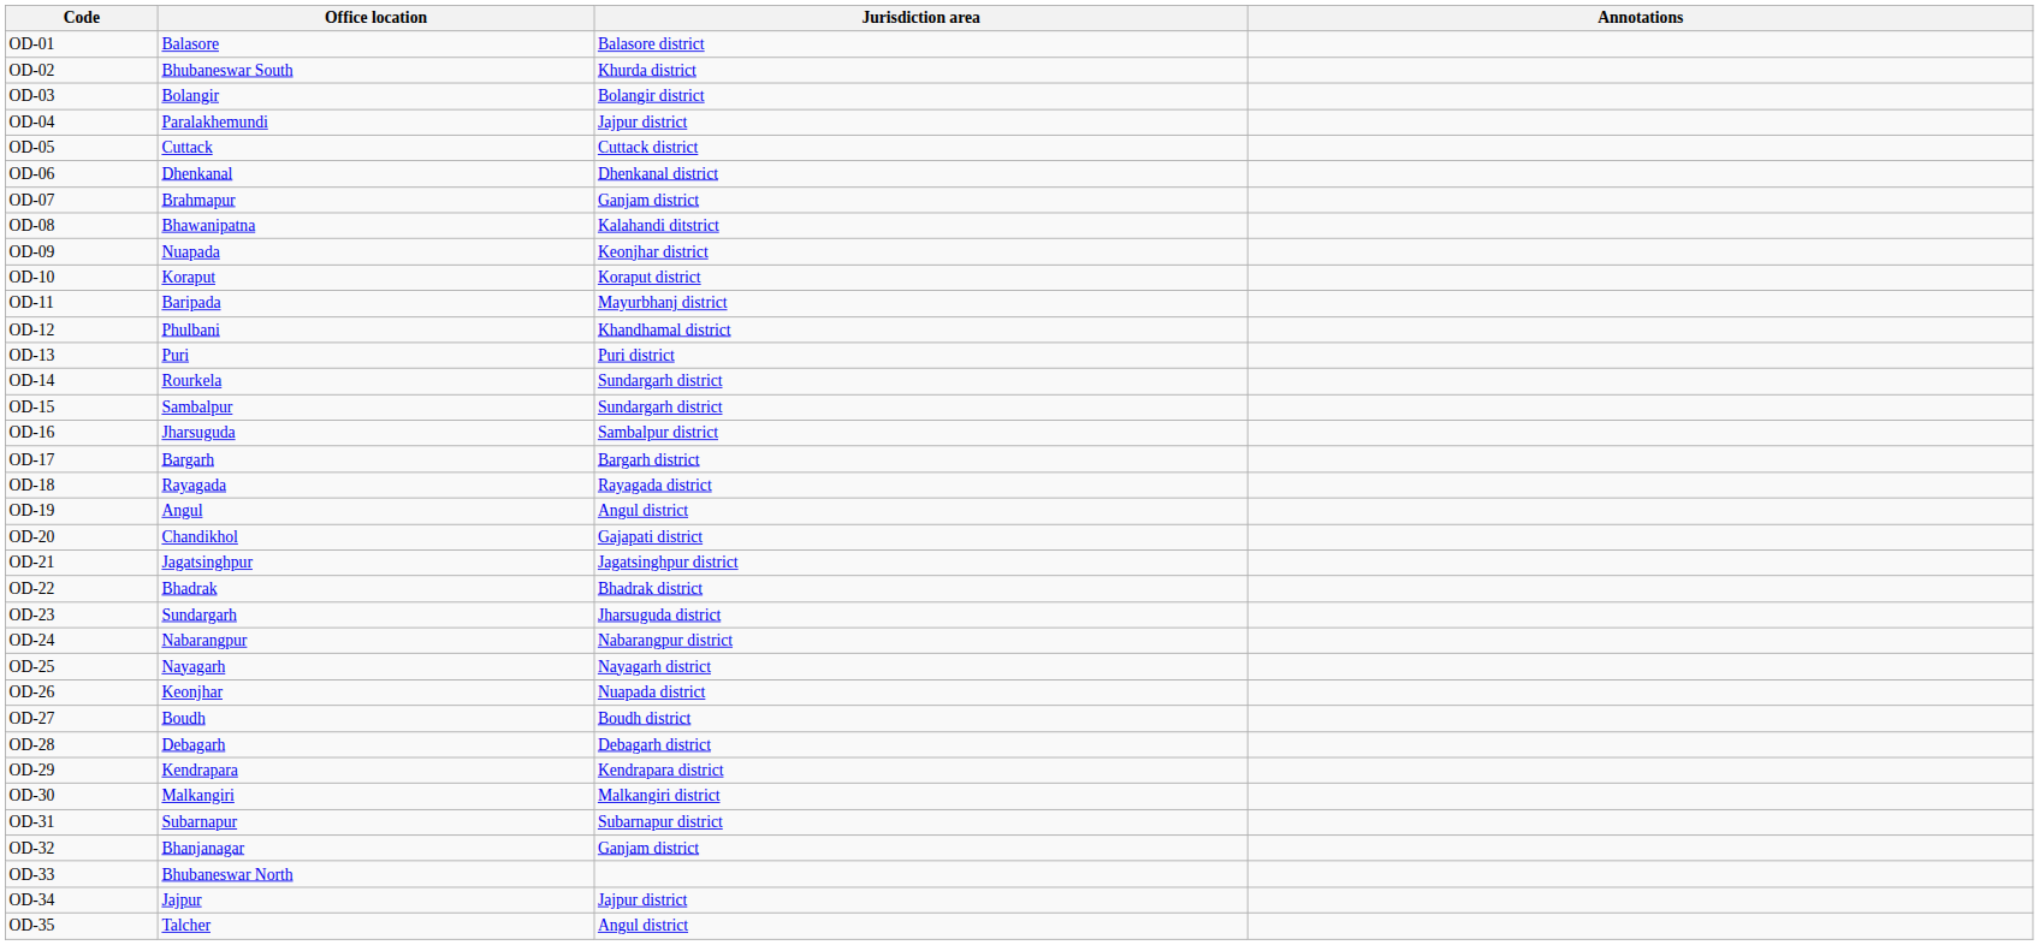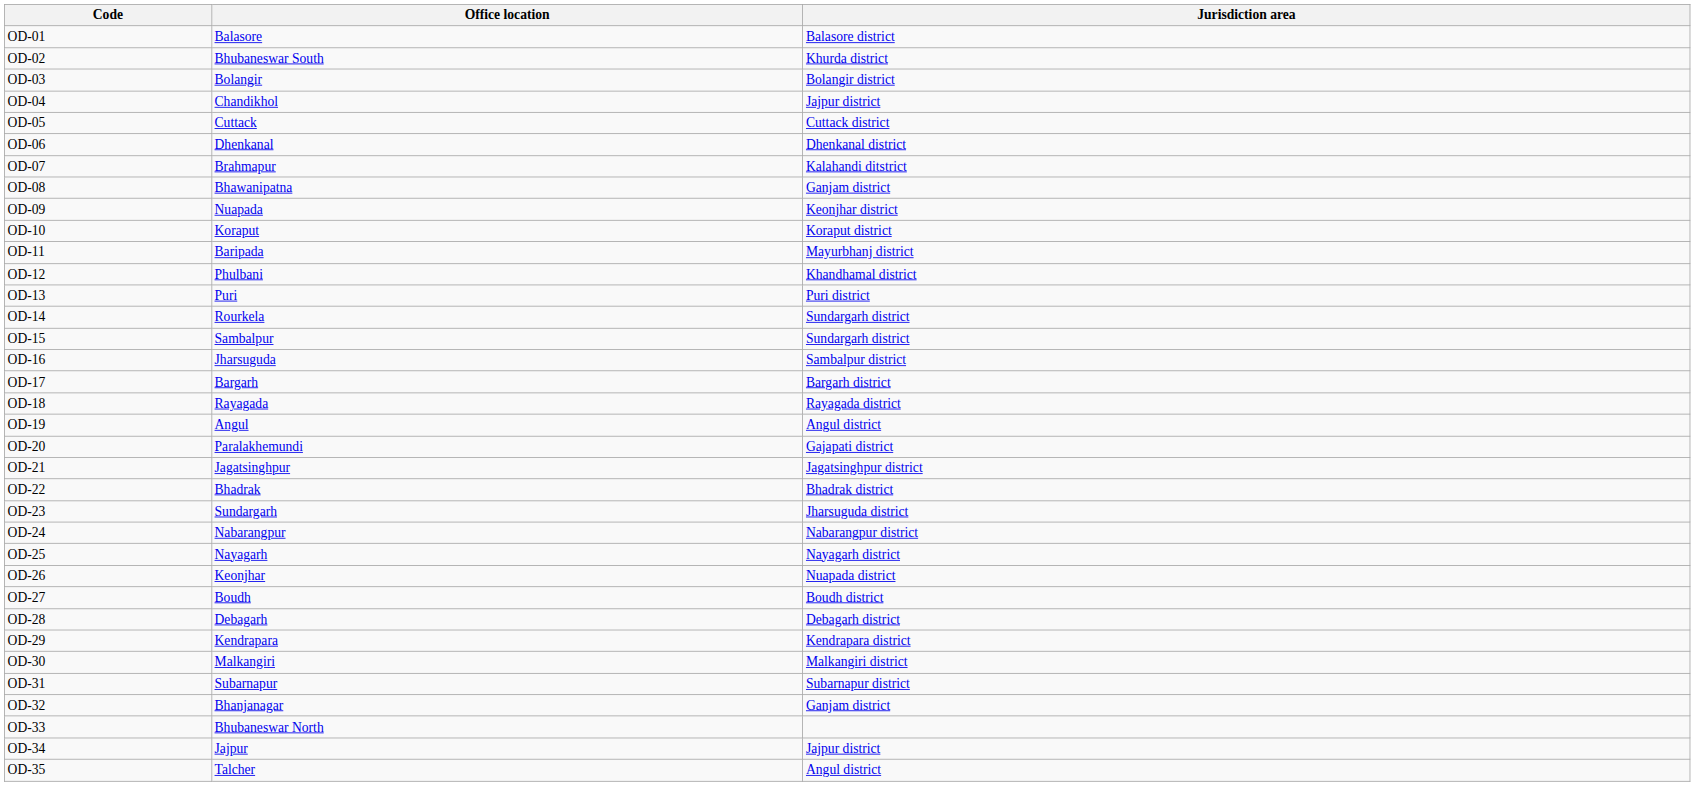 <table class="wikitable sortable" style="width:100%;" border="1" cellspacing="0" cellpadding="3">
 <tr>
 <th scope="col" style="width:7%">Code</th>
 <th scope="col" style="width:20%">Office location</th>
 <th scope="col" style="width:30%">Jurisdiction area</th>
-<th scope="col" style="width:36%" class="unsortable">Annotations</th>
 </tr>
 <tr>
 <td>OD-01</td>
 <td><a href='#'>Balasore</a></td>
 <td><a href='#'>Balasore district</a></td>
-<td></td>
 </tr>
 <tr>
 <td>OD-02</td>
 <td><a href='#'>Bhubaneswar South</a></td>
 <td><a href='#'>Khurda district</a></td>
-<td></td>
 </tr>
 <tr>
 <td>OD-03</td>
 <td><a href='#'>Bolangir</a></td>
 <td><a href='#'>Bolangir district</a></td>
-<td></td>
 </tr>
 <tr>
 <td>OD-04</td>
-<td><a href='#'>Paralakhemundi</a></td>
+<td><a href='#'>Chandikhol</a></td>
 <td><a href='#'>Jajpur district</a></td>
-<td></td>
 </tr>
 <tr>
 <td>OD-05</td>
 <td><a href='#'>Cuttack</a></td>
 <td><a href='#'>Cuttack district</a></td>
-<td></td>
 </tr>
 <tr>
 <td>OD-06</td>
 <td><a href='#'>Dhenkanal</a></td>
 <td><a href='#'>Dhenkanal district</a></td>
-<td></td>
 </tr>
 <tr>
 <td>OD-07</td>
 <td><a href='#'>Brahmapur</a></td>
-<td><a href='#'>Ganjam district</a></td>
-<td></td>
+<td><a href='#'>Kalahandi ditstrict</a></td>
 </tr>
 <tr>
 <td>OD-08</td>
 <td><a href='#'>Bhawanipatna</a></td>
-<td><a href='#'>Kalahandi ditstrict</a></td>
-<td></td>
+<td><a href='#'>Ganjam district</a></td>
 </tr>
 <tr>
 <td>OD-09</td>
 <td><a href='#'>Nuapada</a></td>
 <td><a href='#'>Keonjhar district</a></td>
-<td></td>
 </tr>
 <tr>
 <td>OD-10</td>
 <td><a href='#'>Koraput</a></td>
 <td><a href='#'>Koraput district</a></td>
-<td></td>
 </tr>
 <tr>
 <td>OD-11</td>
 <td><a href='#'>Baripada</a></td>
 <td><a href='#'>Mayurbhanj district</a></td>
-<td></td>
 </tr>
 <tr>
 <td>OD-12</td>
 <td><a href='#'>Phulbani</a></td>
 <td><a href='#'>Khandhamal district</a></td>
-<td></td>
 </tr>
 <tr>
 <td>OD-13</td>
 <td><a href='#'>Puri</a></td>
 <td><a href='#'>Puri district</a></td>
-<td></td>
 </tr>
 <tr>
 <td>OD-14</td>
 <td><a href='#'>Rourkela</a></td>
 <td><a href='#'>Sundargarh district</a></td>
-<td></td>
 </tr>
 <tr>
 <td>OD-15</td>
 <td><a href='#'>Sambalpur</a></td>
 <td><a href='#'>Sundargarh district</a></td>
-<td></td>
 </tr>
 <tr>
 <td>OD-16</td>
 <td><a href='#'>Jharsuguda</a></td>
 <td><a href='#'>Sambalpur district</a></td>
-<td></td>
 </tr>
 <tr>
 <td>OD-17</td>
 <td><a href='#'>Bargarh</a></td>
 <td><a href='#'>Bargarh district</a></td>
-<td></td>
 </tr>
 <tr>
 <td>OD-18</td>
 <td><a href='#'>Rayagada</a></td>
 <td><a href='#'>Rayagada district</a></td>
-<td></td>
 </tr>
 <tr>
 <td>OD-19</td>
 <td><a href='#'>Angul</a></td>
 <td><a href='#'>Angul district</a></td>
-<td></td>
 </tr>
 <tr>
 <td>OD-20</td>
-<td><a href='#'>Chandikhol</a></td>
+<td><a href='#'>Paralakhemundi</a></td>
 <td><a href='#'>Gajapati district</a></td>
-<td></td>
 </tr>
 <tr>
 <td>OD-21</td>
 <td><a href='#'>Jagatsinghpur</a></td>
 <td><a href='#'>Jagatsinghpur district</a></td>
-<td></td>
 </tr>
 <tr>
 <td>OD-22</td>
 <td><a href='#'>Bhadrak</a></td>
 <td><a href='#'>Bhadrak district</a></td>
-<td></td>
 </tr>
 <tr>
 <td>OD-23</td>
 <td><a href='#'>Sundargarh</a></td>
 <td><a href='#'>Jharsuguda district</a></td>
-<td></td>
 </tr>
 <tr>
 <td>OD-24</td>
 <td><a href='#'>Nabarangpur</a></td>
 <td><a href='#'>Nabarangpur district</a></td>
-<td></td>
 </tr>
 <tr>
 <td>OD-25</td>
 <td><a href='#'>Nayagarh</a></td>
 <td><a href='#'>Nayagarh district</a></td>
-<td></td>
 </tr>
 <tr>
 <td>OD-26</td>
 <td><a href='#'>Keonjhar</a></td>
 <td><a href='#'>Nuapada district</a></td>
-<td></td>
 </tr>
 <tr>
 <td>OD-27</td>
 <td><a href='#'>Boudh</a></td>
 <td><a href='#'>Boudh district</a></td>
-<td></td>
 </tr>
 <tr>
 <td>OD-28</td>
 <td><a href='#'>Debagarh</a></td>
 <td><a href='#'>Debagarh district</a></td>
-<td></td>
 </tr>
 <tr>
 <td>OD-29</td>
 <td><a href='#'>Kendrapara</a></td>
 <td><a href='#'>Kendrapara district</a></td>
-<td></td>
 </tr>
 <tr>
 <td>OD-30</td>
 <td><a href='#'>Malkangiri</a></td>
 <td><a href='#'>Malkangiri district</a></td>
-<td></td>
 </tr>
 <tr>
 <td>OD-31</td>
 <td><a href='#'>Subarnapur</a></td>
 <td><a href='#'>Subarnapur district</a></td>
-<td></td>
 </tr>
 <tr>
 <td>OD-32</td>
 <td><a href='#'>Bhanjanagar</a></td>
 <td><a href='#'>Ganjam district</a></td>
-<td></td>
 </tr>
 <tr>
 <td>OD-33</td>
 <td><a href='#'>Bhubaneswar North</a></td>
-<td></td>
 <td></td>
 </tr>
 <tr>
 <td>OD-34</td>
 <td><a href='#'>Jajpur</a></td>
 <td><a href='#'>Jajpur district</a></td>
-<td></td>
 </tr>
 <tr>
 <td>OD-35</td>
 <td><a href='#'>Talcher</a></td>
 <td><a href='#'>Angul district</a></td>
-<td></td>
 </tr>
 </table>
